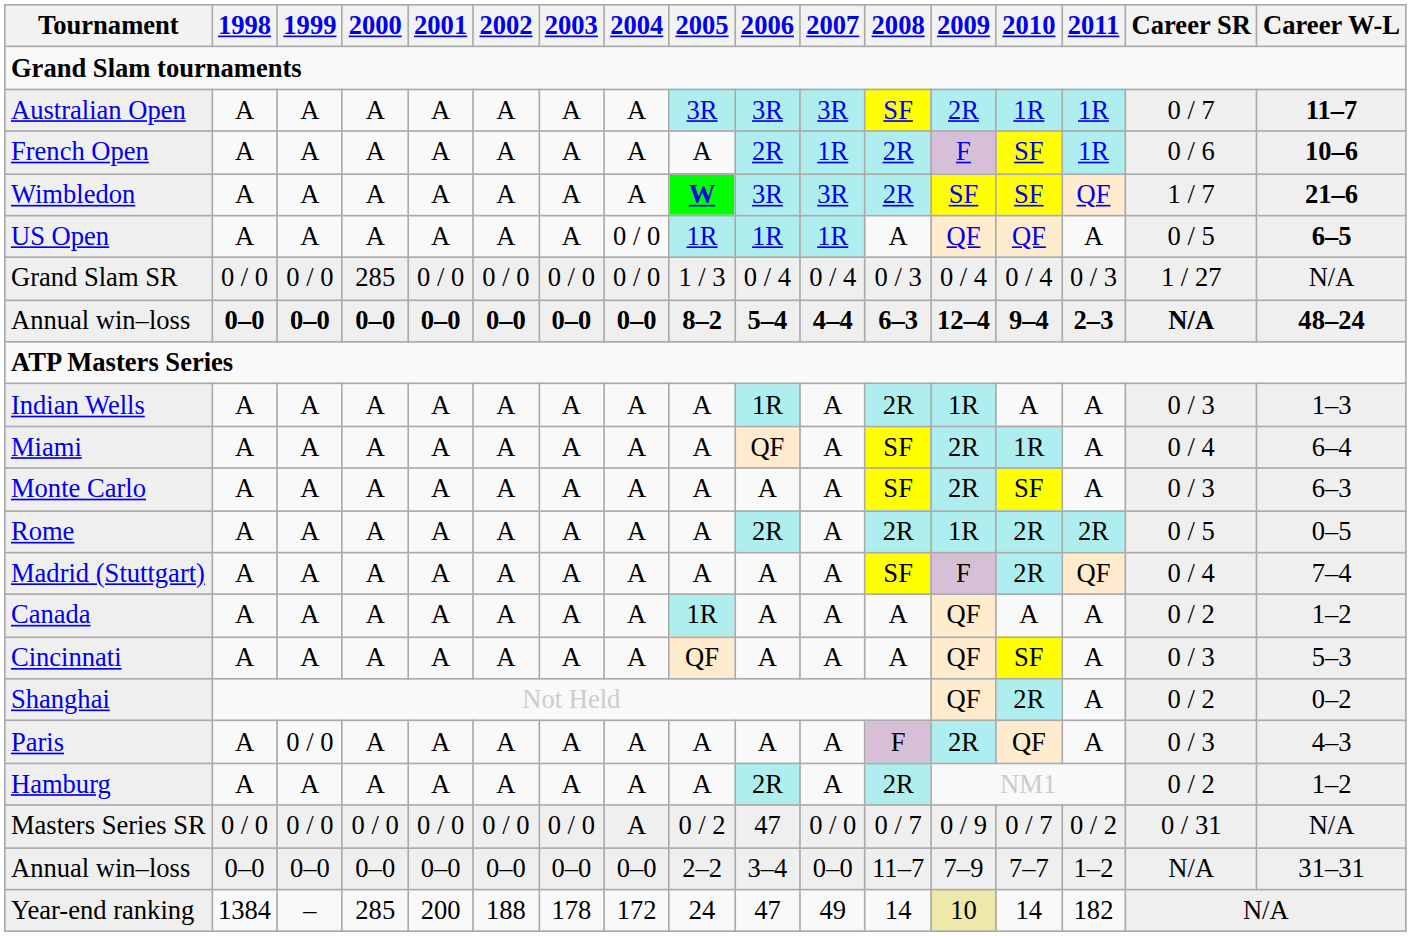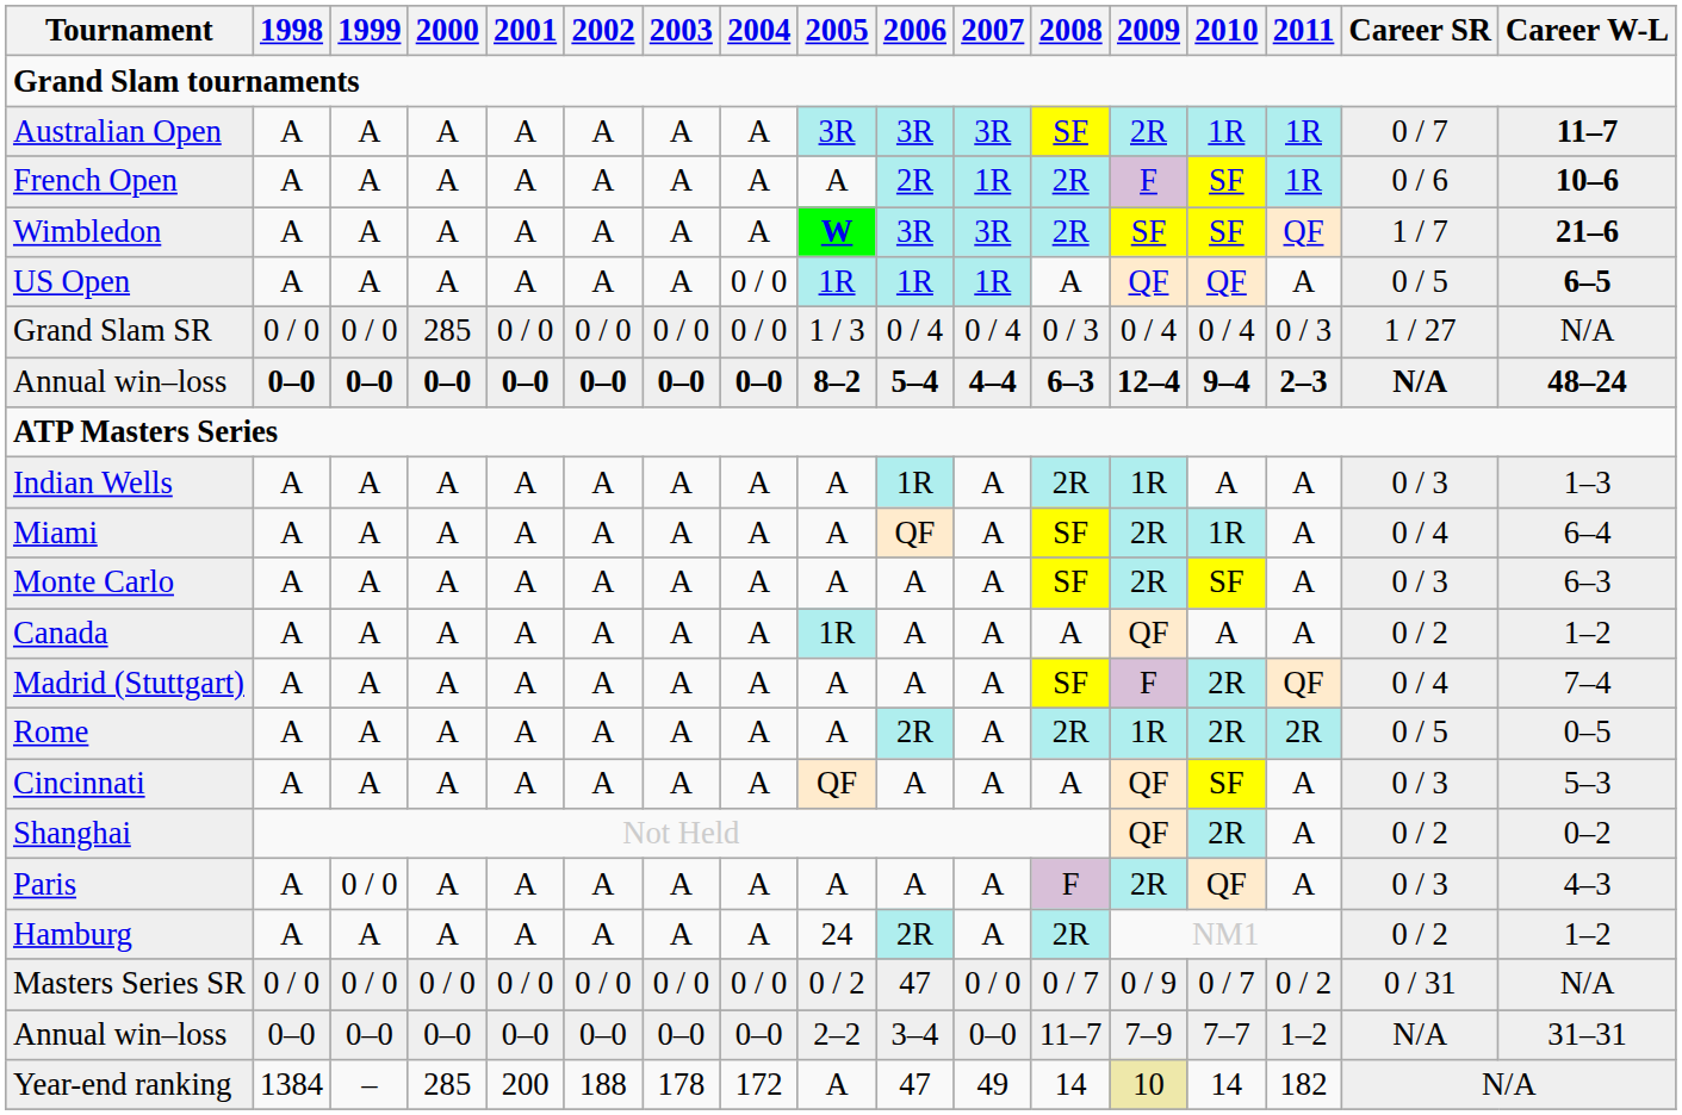 <table class="wikitable">
 <tr>
 <th>Tournament</th>
 <th><a href='#'>1998</a></th>
 <th><a href='#'>1999</a></th>
 <th><a href='#'>2000</a></th>
 <th><a href='#'>2001</a></th>
 <th><a href='#'>2002</a></th>
 <th><a href='#'>2003</a></th>
 <th><a href='#'>2004</a></th>
 <th><a href='#'>2005</a></th>
 <th><a href='#'>2006</a></th>
 <th><a href='#'>2007</a></th>
 <th><a href='#'>2008</a></th>
 <th><a href='#'>2009</a></th>
 <th><a href='#'>2010</a></th>
 <th><a href='#'>2011</a></th>
 <th>Career SR</th>
 <th>Career W-L</th>
 </tr>
 <tr>
 <td colspan="17"><strong>Grand Slam tournaments</strong></td>
 </tr>
 <tr>
 <td bgcolor="#efefef"><a href='#'>Australian Open</a></td>
 <td align="center">A</td>
 <td align="center">A</td>
 <td align="center">A</td>
 <td align="center">A</td>
 <td align="center">A</td>
 <td align="center">A</td>
 <td align="center">A</td>
 <td align="center" style="background:#afeeee;"><a href='#'>3R</a></td>
 <td align="center" style="background:#afeeee;"><a href='#'>3R</a></td>
 <td align="center" style="background:#afeeee;"><a href='#'>3R</a></td>
 <td align="center" style="background:yellow;"><a href='#'>SF</a></td>
 <td align="center" style="background:#afeeee;"><a href='#'>2R</a></td>
 <td align="center" style="background:#afeeee;"><a href='#'>1R</a></td>
 <td align="center" style="background:#afeeee;"><a href='#'>1R</a></td>
 <td align="center" style="background:#EFEFEF;">0 / 7</td>
 <td align="center" style="background:#EFEFEF;"><strong>11–7</strong></td>
 </tr>
 <tr>
 <td bgcolor="#efefef"><a href='#'>French Open</a></td>
 <td align="center">A</td>
 <td align="center">A</td>
 <td align="center">A</td>
 <td align="center">A</td>
 <td align="center">A</td>
 <td align="center">A</td>
 <td align="center">A</td>
 <td align="center">A</td>
 <td align="center" style="background:#afeeee;"><a href='#'>2R</a></td>
 <td align="center" style="background:#afeeee;"><a href='#'>1R</a></td>
 <td align="center" style="background:#afeeee;"><a href='#'>2R</a></td>
 <td align="center" style="background:#D8BFD8;"><a href='#'>F</a></td>
 <td align="center" style="background:yellow;"><a href='#'>SF</a></td>
 <td align="center" style="background:#afeeee;"><a href='#'>1R</a></td>
 <td align="center" style="background:#EFEFEF;">0 / 6</td>
 <td align="center" style="background:#EFEFEF;"><strong>10–6</strong></td>
 </tr>
 <tr>
 <td bgcolor="#efefef"><a href='#'>Wimbledon</a></td>
 <td align="center">A</td>
 <td align="center">A</td>
 <td align="center">A</td>
 <td align="center">A</td>
 <td align="center">A</td>
 <td align="center">A</td>
 <td align="center">A</td>
 <td align="center" style="background:#00ff00;"><a href='#'><strong>W</strong></a></td>
 <td align="center" style="background:#afeeee;"><a href='#'>3R</a></td>
 <td align="center" style="background:#afeeee;"><a href='#'>3R</a></td>
 <td align="center" style="background:#afeeee;"><a href='#'>2R</a></td>
 <td align="center" style="background:yellow;"><a href='#'>SF</a></td>
 <td align="center" style="background:yellow;"><a href='#'>SF</a></td>
 <td align="center" style="background:#ffebcd;"><a href='#'>QF</a></td>
 <td align="center" style="background:#EFEFEF;">1 / 7</td>
 <td align="center" style="background:#EFEFEF;"><strong>21–6</strong></td>
 </tr>
 <tr>
 <td bgcolor="#efefef"><a href='#'>US Open</a></td>
 <td align="center">A</td>
 <td align="center">A</td>
 <td align="center">A</td>
 <td align="center">A</td>
 <td align="center">A</td>
 <td align="center">A</td>
 <td align="center">0 / 0</td>
 <td align="center" style="background:#afeeee;"><a href='#'>1R</a></td>
 <td align="center" style="background:#afeeee;"><a href='#'>1R</a></td>
 <td align="center" style="background:#afeeee;"><a href='#'>1R</a></td>
 <td align="center">A</td>
 <td align="center" style="background:#ffebcd;"><a href='#'>QF</a></td>
 <td align="center" style="background:#ffebcd;"><a href='#'>QF</a></td>
 <td align="center">A</td>
 <td align="center" style="background:#EFEFEF;">0 / 5</td>
 <td align="center" style="background:#EFEFEF;"><strong>6–5</strong></td>
 </tr>
 <tr bgcolor="#efefef">
 <td>Grand Slam SR</td>
 <td align="center">0 / 0</td>
 <td align="center">0 / 0</td>
 <td align="center">285</td>
 <td align="center">0 / 0</td>
 <td align="center">0 / 0</td>
 <td align="center">0 / 0</td>
 <td align="center">0 / 0</td>
 <td align="center">1 / 3</td>
 <td align="center">0 / 4</td>
 <td align="center">0 / 4</td>
 <td align="center">0 / 3</td>
 <td align="center">0 / 4</td>
 <td align="center">0 / 4</td>
 <td align="center">0 / 3</td>
 <td align="center">1 / 27</td>
 <td align="center" style="background:#EFEFEF;">N/A</td>
 </tr>
 <tr>
 <td style="background:#EFEFEF;">Annual win–loss</td>
 <th align="center" style="background:#EFEFEF;">0–0</th>
 <th align="center" style="background:#EFEFEF;">0–0</th>
 <th align="center" style="background:#EFEFEF;">0–0</th>
 <th align="center" style="background:#EFEFEF;">0–0</th>
 <th align="center" style="background:#EFEFEF;">0–0</th>
 <th align="center" style="background:#EFEFEF;">0–0</th>
 <th align="center" style="background:#EFEFEF;">0–0</th>
 <th align="center" style="background:#EFEFEF;">8–2</th>
 <th align="center" style="background:#EFEFEF;">5–4</th>
 <th align="center" style="background:#EFEFEF;">4–4</th>
 <th align="center" style="background:#EFEFEF;">6–3</th>
 <th align="center" style="background:#EFEFEF;">12–4</th>
 <th align="center" style="background:#EFEFEF;">9–4</th>
 <th align="center" style="background:#EFEFEF;">2–3</th>
 <th align="center" style="background:#EFEFEF;">N/A</th>
 <th align="center" style="background:#EFEFEF;">48–24</th>
 </tr>
 <tr>
 <td colspan="17"><strong>ATP Masters Series</strong></td>
 </tr>
 <tr>
 <td style="background:#EFEFEF;"><a href='#'>Indian Wells</a></td>
 <td align="center">A</td>
 <td align="center">A</td>
 <td align="center">A</td>
 <td align="center">A</td>
 <td align="center">A</td>
 <td align="center">A</td>
 <td align="center">A</td>
 <td align="center">A</td>
 <td align="center" style="background:#afeeee;">1R</td>
 <td align="center">A</td>
 <td align="center" style="background:#afeeee;">2R</td>
 <td align="center" style="background:#afeeee;">1R</td>
 <td align="center">A</td>
 <td align="center">A</td>
 <td align="center" style="background:#EFEFEF;">0 / 3</td>
 <td align="center" style="background:#EFEFEF;">1–3</td>
 </tr>
 <tr>
 <td style="background:#EFEFEF;"><a href='#'>Miami</a></td>
 <td align="center">A</td>
 <td align="center">A</td>
 <td align="center">A</td>
 <td align="center">A</td>
 <td align="center">A</td>
 <td align="center">A</td>
 <td align="center">A</td>
 <td align="center">A</td>
 <td align="center" style="background:#ffebcd;">QF</td>
 <td align="center">A</td>
 <td align="center" style="background:yellow;">SF</td>
 <td align="center" style="background:#afeeee;">2R</td>
 <td align="center" style="background:#afeeee;">1R</td>
 <td align="center">A</td>
 <td align="center" style="background:#EFEFEF;">0 / 4</td>
 <td align="center" style="background:#EFEFEF;">6–4</td>
 </tr>
 <tr>
 <td style="background:#EFEFEF;"><a href='#'>Monte Carlo</a></td>
 <td align="center">A</td>
 <td align="center">A</td>
 <td align="center">A</td>
 <td align="center">A</td>
 <td align="center">A</td>
 <td align="center">A</td>
 <td align="center">A</td>
 <td align="center">A</td>
 <td align="center">A</td>
 <td align="center">A</td>
 <td align="center" style="background:yellow;">SF</td>
 <td align="center" style="background:#afeeee;">2R</td>
 <td align="center" style="background:yellow;">SF</td>
 <td align="center">A</td>
 <td align="center" style="background:#EFEFEF;">0 / 3</td>
 <td align="center" style="background:#EFEFEF;">6–3</td>
 </tr>
 <tr>
-<td style="background:#EFEFEF;"><a href='#'>Rome</a></td>
+<td style="background:#EFEFEF;"><a href='#'>Canada</a></td>
 <td align="center">A</td>
 <td align="center">A</td>
 <td align="center">A</td>
 <td align="center">A</td>
 <td align="center">A</td>
 <td align="center">A</td>
 <td align="center">A</td>
+<td align="center" style="background:#afeeee;">1R</td>
 <td align="center">A</td>
-<td align="center" style="background:#afeeee;">2R</td>
 <td align="center">A</td>
-<td align="center" style="background:#afeeee;">2R</td>
-<td align="center" style="background:#afeeee;">1R</td>
-<td align="center" style="background:#afeeee;">2R</td>
-<td align="center" style="background:#afeeee;">2R</td>
-<td align="center" style="background:#EFEFEF;">0 / 5</td>
-<td align="center" style="background:#EFEFEF;">0–5</td>
+<td align="center">A</td>
+<td align="center" style="background:#ffebcd;">QF</td>
+<td align="center">A</td>
+<td align="center">A</td>
+<td align="center" style="background:#EFEFEF;">0 / 2</td>
+<td align="center" style="background:#EFEFEF;">1–2</td>
 </tr>
 <tr>
 <td style="background:#EFEFEF;"><a href='#'>Madrid (Stuttgart)</a></td>
 <td align="center">A</td>
 <td align="center">A</td>
 <td align="center">A</td>
 <td align="center">A</td>
 <td align="center">A</td>
 <td align="center">A</td>
 <td align="center">A</td>
 <td align="center">A</td>
 <td align="center">A</td>
 <td align="center">A</td>
 <td align="center" style="background:yellow;">SF</td>
 <td align="center" style="background:#D8BFD8;">F</td>
 <td align="center" style="background:#afeeee;">2R</td>
 <td align="center" style="background:#ffebcd;">QF</td>
 <td align="center" style="background:#EFEFEF;">0 / 4</td>
 <td align="center" style="background:#EFEFEF;">7–4</td>
 </tr>
 <tr>
-<td style="background:#EFEFEF;"><a href='#'>Canada</a></td>
+<td style="background:#EFEFEF;"><a href='#'>Rome</a></td>
 <td align="center">A</td>
 <td align="center">A</td>
 <td align="center">A</td>
 <td align="center">A</td>
 <td align="center">A</td>
 <td align="center">A</td>
 <td align="center">A</td>
+<td align="center">A</td>
+<td align="center" style="background:#afeeee;">2R</td>
+<td align="center">A</td>
+<td align="center" style="background:#afeeee;">2R</td>
 <td align="center" style="background:#afeeee;">1R</td>
-<td align="center">A</td>
-<td align="center">A</td>
-<td align="center">A</td>
-<td align="center" style="background:#ffebcd;">QF</td>
-<td align="center">A</td>
-<td align="center">A</td>
-<td align="center" style="background:#EFEFEF;">0 / 2</td>
-<td align="center" style="background:#EFEFEF;">1–2</td>
+<td align="center" style="background:#afeeee;">2R</td>
+<td align="center" style="background:#afeeee;">2R</td>
+<td align="center" style="background:#EFEFEF;">0 / 5</td>
+<td align="center" style="background:#EFEFEF;">0–5</td>
 </tr>
 <tr>
 <td style="background:#EFEFEF;"><a href='#'>Cincinnati</a></td>
 <td align="center">A</td>
 <td align="center">A</td>
 <td align="center">A</td>
 <td align="center">A</td>
 <td align="center">A</td>
 <td align="center">A</td>
 <td align="center">A</td>
 <td align="center" style="background:#ffebcd;">QF</td>
 <td align="center">A</td>
 <td align="center">A</td>
 <td align="center">A</td>
 <td align="center" style="background:#ffebcd;">QF</td>
 <td align="center" style="background:yellow;">SF</td>
 <td align="center">A</td>
 <td align="center" style="background:#EFEFEF;">0 / 3</td>
 <td align="center" style="background:#EFEFEF;">5–3</td>
 </tr>
 <tr>
 <td bgcolor="#efefef"><a href='#'>Shanghai</a></td>
 <td align="center" colspan="11" style="color:#cccccc;">Not Held</td>
 <td align="center" style="background:#ffebcd;">QF</td>
 <td align="center" style="background:#afeeee;">2R</td>
 <td align="center">A</td>
 <td align="center" style="background:#EFEFEF;">0 / 2</td>
 <td align="center" style="background:#EFEFEF;">0–2</td>
 </tr>
 <tr>
 <td style="background:#EFEFEF;"><a href='#'>Paris</a></td>
 <td align="center">A</td>
 <td align="center">0 / 0</td>
 <td align="center">A</td>
 <td align="center">A</td>
 <td align="center">A</td>
 <td align="center">A</td>
 <td align="center">A</td>
 <td align="center">A</td>
 <td align="center">A</td>
 <td align="center">A</td>
 <td align="center" style="background:#D8BFD8;">F</td>
 <td align="center" style="background:#afeeee;">2R</td>
 <td align="center" style="background:#ffebcd;">QF</td>
 <td align="center">A</td>
 <td align="center" style="background:#EFEFEF;">0 / 3</td>
 <td align="center" style="background:#EFEFEF;">4–3</td>
 </tr>
 <tr>
 <td style="background:#EFEFEF;"><a href='#'>Hamburg</a></td>
 <td align="center">A</td>
 <td align="center">A</td>
 <td align="center">A</td>
 <td align="center">A</td>
 <td align="center">A</td>
 <td align="center">A</td>
 <td align="center">A</td>
-<td align="center">A</td>
+<td align="center">24</td>
 <td align="center" style="background:#afeeee;">2R</td>
 <td align="center">A</td>
 <td align="center" style="background:#afeeee;">2R</td>
 <td align="center" colspan="3" style="color:#cccccc;">NM1</td>
 <td align="center" style="background:#EFEFEF;">0 / 2</td>
 <td align="center" style="background:#EFEFEF;">1–2</td>
 </tr>
 <tr bgcolor="#efefef">
 <td>Masters Series SR</td>
 <td align="center">0 / 0</td>
 <td align="center">0 / 0</td>
 <td align="center">0 / 0</td>
 <td align="center">0 / 0</td>
 <td align="center">0 / 0</td>
 <td align="center">0 / 0</td>
-<td align="center">A</td>
+<td align="center">0 / 0</td>
 <td align="center">0 / 2</td>
 <td align="center">47</td>
 <td align="center">0 / 0</td>
 <td align="center">0 / 7</td>
 <td align="center">0 / 9</td>
 <td align="center">0 / 7</td>
 <td align="center">0 / 2</td>
 <td align="center">0 / 31</td>
 <td align="center" style="background:#EFEFEF;">N/A</td>
 </tr>
 <tr>
 <td style="background:#EFEFEF;">Annual win–loss</td>
 <td align="center" style="background:#EFEFEF;">0–0</td>
 <td align="center" style="background:#EFEFEF;">0–0</td>
 <td align="center" style="background:#EFEFEF;">0–0</td>
 <td align="center" style="background:#EFEFEF;">0–0</td>
 <td align="center" style="background:#EFEFEF;">0–0</td>
 <td align="center" style="background:#EFEFEF;">0–0</td>
 <td align="center" style="background:#EFEFEF;">0–0</td>
 <td align="center" style="background:#EFEFEF;">2–2</td>
 <td align="center" style="background:#EFEFEF;">3–4</td>
 <td align="center" style="background:#EFEFEF;">0–0</td>
 <td align="center" style="background:#EFEFEF;">11–7</td>
 <td align="center" style="background:#EFEFEF;">7–9</td>
 <td align="center" style="background:#EFEFEF;">7–7</td>
 <td align="center" style="background:#EFEFEF;">1–2</td>
 <td align="center" style="background:#EFEFEF;">N/A</td>
 <td align="center" style="background:#EFEFEF;">31–31</td>
 </tr>
 <tr>
 <td style="background:#EFEFEF;">Year-end ranking</td>
 <td align="center">1384</td>
 <td align="center">–</td>
 <td align="center">285</td>
 <td align="center">200</td>
 <td align="center">188</td>
 <td align="center">178</td>
 <td align="center">172</td>
-<td align="center">24</td>
+<td align="center">A</td>
 <td align="center">47</td>
 <td align="center">49</td>
 <td align="center">14</td>
 <td align="center" style="background:#EEE8AA;">10</td>
 <td align="center">14</td>
 <td align="center">182</td>
 <td colspan=2 align="center" style="background:#EFEFEF;">N/A</td>
 </tr>
 </table>
